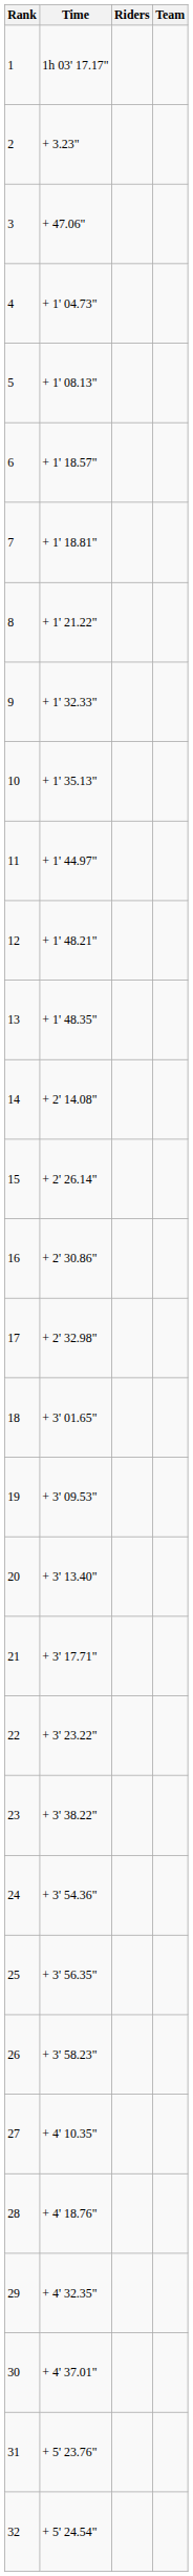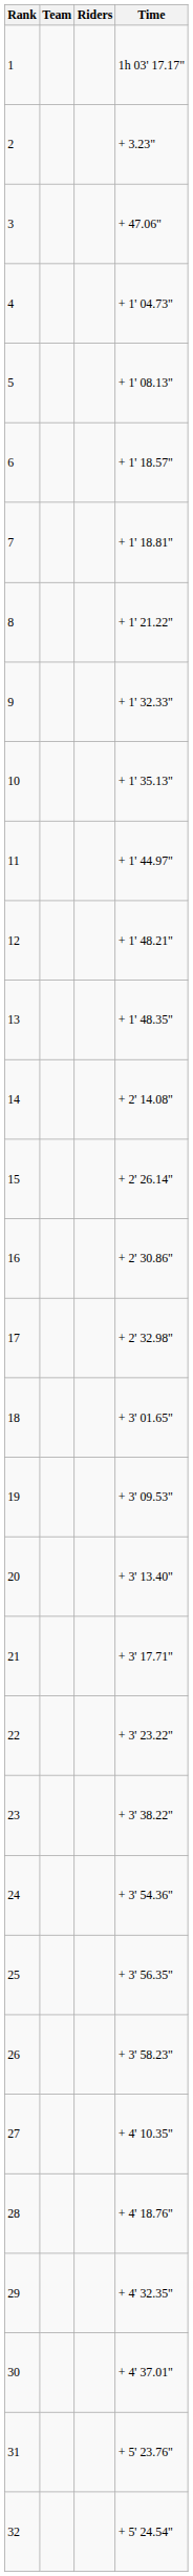 <table class="wikitable" style="font-size:95%; text-align:left;">
 <tr>
 <th>Rank</th>
+<th>Team</th>
+<th>Riders</th>
 <th>Time</th>
-<th>Riders</th>
-<th>Team</th>
 </tr>
 <tr>
 <td>1</td>
+<td align="left"></td>
+<td><br><br><br><br><br></td>
 <td>1h 03' 17.17"</td>
-<td><br><br><br><br><br></td>
-<td align="left"></td>
 </tr>
 <tr>
 <td>2</td>
+<td align="left"></td>
+<td><br><br><br><br><br></td>
 <td>+ 3.23"</td>
-<td><br><br><br><br><br></td>
-<td align="left"></td>
 </tr>
 <tr>
 <td>3</td>
+<td align="left"></td>
+<td><br><br><br><br><br></td>
 <td>+ 47.06"</td>
-<td><br><br><br><br><br></td>
-<td align="left"></td>
 </tr>
 <tr>
 <td>4</td>
+<td align="left"></td>
+<td><br><br><br><br><br></td>
 <td>+ 1' 04.73"</td>
-<td><br><br><br><br><br></td>
-<td align="left"></td>
 </tr>
 <tr>
 <td>5</td>
+<td align="left"></td>
+<td><br><br><br><br><br></td>
 <td>+ 1' 08.13"</td>
-<td><br><br><br><br><br></td>
-<td align="left"></td>
 </tr>
 <tr>
 <td>6</td>
+<td align="left"></td>
+<td><br><br><br><br><br></td>
 <td>+ 1' 18.57"</td>
-<td><br><br><br><br><br></td>
-<td align="left"></td>
 </tr>
 <tr>
 <td>7</td>
+<td align="left"></td>
+<td><br><br><br><br><br></td>
 <td>+ 1' 18.81"</td>
-<td><br><br><br><br><br></td>
-<td align="left"></td>
 </tr>
 <tr>
 <td>8</td>
+<td align="left"></td>
+<td><br><br><br><br><br></td>
 <td>+ 1' 21.22"</td>
-<td><br><br><br><br><br></td>
-<td align="left"></td>
 </tr>
 <tr>
 <td>9</td>
+<td align="left"></td>
+<td><br><br><br><br><br></td>
 <td>+ 1' 32.33"</td>
-<td><br><br><br><br><br></td>
-<td align="left"></td>
 </tr>
 <tr>
 <td>10</td>
+<td align="left"></td>
+<td><br><br><br><br><br></td>
 <td>+ 1' 35.13"</td>
-<td><br><br><br><br><br></td>
-<td align="left"></td>
 </tr>
 <tr>
 <td>11</td>
+<td align="left"></td>
+<td><br><br><br><br><br></td>
 <td>+ 1' 44.97"</td>
-<td><br><br><br><br><br></td>
-<td align="left"></td>
 </tr>
 <tr>
 <td>12</td>
+<td align="left"></td>
+<td><br><br><br><br><br></td>
 <td>+ 1' 48.21"</td>
-<td><br><br><br><br><br></td>
-<td align="left"></td>
 </tr>
 <tr>
 <td>13</td>
+<td align="left"></td>
+<td><br><br><br><br><br></td>
 <td>+ 1' 48.35"</td>
-<td><br><br><br><br><br></td>
-<td align="left"></td>
 </tr>
 <tr>
 <td>14</td>
+<td align="left"></td>
+<td><br><br><br><br><br></td>
 <td>+ 2' 14.08"</td>
-<td><br><br><br><br><br></td>
-<td align="left"></td>
 </tr>
 <tr>
 <td>15</td>
+<td align="left"></td>
+<td><br><br><br><br><br></td>
 <td>+ 2' 26.14"</td>
-<td><br><br><br><br><br></td>
-<td align="left"></td>
 </tr>
 <tr>
 <td>16</td>
+<td align="left"></td>
+<td><br><br><br><br><br></td>
 <td>+ 2' 30.86"</td>
-<td><br><br><br><br><br></td>
-<td align="left"></td>
 </tr>
 <tr>
 <td>17</td>
+<td align="left"></td>
+<td><br><br><br><br><br></td>
 <td>+ 2' 32.98"</td>
-<td><br><br><br><br><br></td>
-<td align="left"></td>
 </tr>
 <tr>
 <td>18</td>
+<td align="left"></td>
+<td><br><br><br><br><br></td>
 <td>+ 3' 01.65"</td>
-<td><br><br><br><br><br></td>
-<td align="left"></td>
 </tr>
 <tr>
 <td>19</td>
+<td align="left"></td>
+<td><br><br><br><br><br></td>
 <td>+ 3' 09.53"</td>
-<td><br><br><br><br><br></td>
-<td align="left"></td>
 </tr>
 <tr>
 <td>20</td>
+<td align="left"></td>
+<td><br><br><br><br><br></td>
 <td>+ 3' 13.40"</td>
-<td><br><br><br><br><br></td>
-<td align="left"></td>
 </tr>
 <tr>
 <td>21</td>
+<td align="left"></td>
+<td><br><br><br><br><br></td>
 <td>+ 3' 17.71"</td>
-<td><br><br><br><br><br></td>
-<td align="left"></td>
 </tr>
 <tr>
 <td>22</td>
+<td align="left"></td>
+<td><br><br><br><br><br></td>
 <td>+ 3' 23.22"</td>
-<td><br><br><br><br><br></td>
-<td align="left"></td>
 </tr>
 <tr>
 <td>23</td>
+<td align="left"></td>
+<td><br><br><br><br><br></td>
 <td>+ 3' 38.22"</td>
-<td><br><br><br><br><br></td>
-<td align="left"></td>
 </tr>
 <tr>
 <td>24</td>
+<td align="left"></td>
+<td><br><br><br><br><br></td>
 <td>+ 3' 54.36"</td>
-<td><br><br><br><br><br></td>
-<td align="left"></td>
 </tr>
 <tr>
 <td>25</td>
+<td align="left"></td>
+<td><br><br><br><br><br></td>
 <td>+ 3' 56.35"</td>
-<td><br><br><br><br><br></td>
-<td align="left"></td>
 </tr>
 <tr>
 <td>26</td>
+<td align="left"></td>
+<td><br><br><br><br><br></td>
 <td>+ 3' 58.23"</td>
-<td><br><br><br><br><br></td>
-<td align="left"></td>
 </tr>
 <tr>
 <td>27</td>
+<td align="left"></td>
+<td><br><br><br><br><br></td>
 <td>+ 4' 10.35"</td>
-<td><br><br><br><br><br></td>
-<td align="left"></td>
 </tr>
 <tr>
 <td>28</td>
+<td align="left"></td>
+<td><br><br><br><br><br></td>
 <td>+ 4' 18.76"</td>
-<td><br><br><br><br><br></td>
-<td align="left"></td>
 </tr>
 <tr>
 <td>29</td>
+<td align="left"></td>
+<td><br><br><br><br><br></td>
 <td>+ 4' 32.35"</td>
-<td><br><br><br><br><br></td>
-<td align="left"></td>
 </tr>
 <tr>
 <td>30</td>
+<td align="left"></td>
+<td><br><br><br><br><br></td>
 <td>+ 4' 37.01"</td>
-<td><br><br><br><br><br></td>
-<td align="left"></td>
 </tr>
 <tr>
 <td>31</td>
+<td align="left"></td>
+<td><br><br><br><br><br></td>
 <td>+ 5' 23.76"</td>
-<td><br><br><br><br><br></td>
-<td align="left"></td>
 </tr>
 <tr>
 <td>32</td>
+<td align="left"></td>
+<td><br><br><br><br><br></td>
 <td>+ 5' 24.54"</td>
-<td><br><br><br><br><br></td>
-<td align="left"></td>
 </tr>
 </table>
